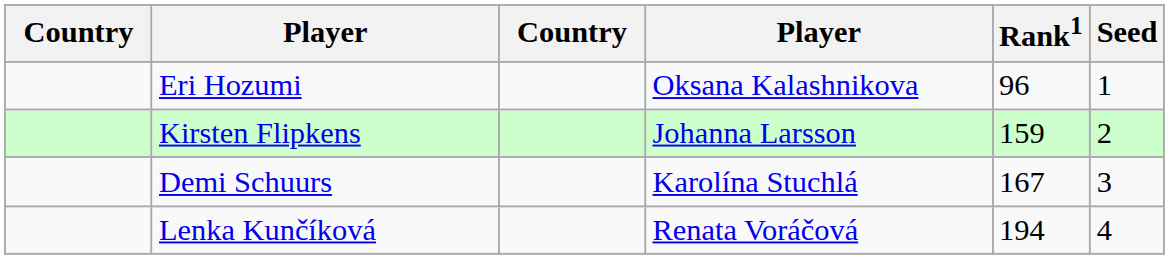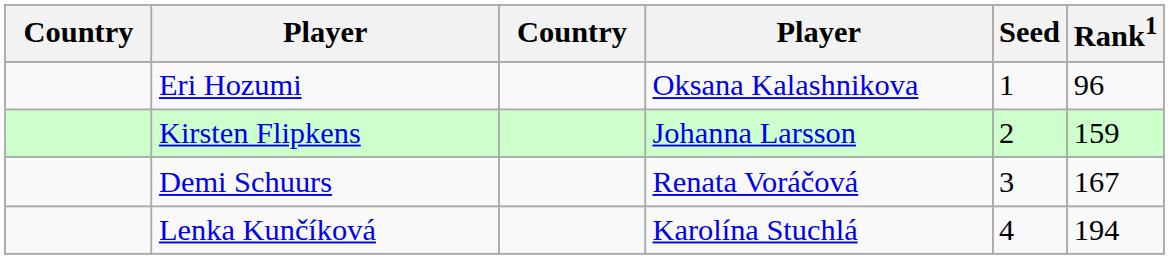 <table class="sortable wikitable">
 <tr>
 <th width="70">Country</th>
 <th width="175">Player</th>
 <th width="70">Country</th>
 <th width="175">Player</th>
+<th>Seed</th>
 <th>Rank<sup>1</sup></th>
-<th>Seed</th>
 </tr>
 <tr>
 <td></td>
 <td><a href='#'>Eri Hozumi</a></td>
 <td></td>
 <td><a href='#'>Oksana Kalashnikova</a></td>
+<td>1</td>
 <td>96</td>
-<td>1</td>
 </tr>
 <tr style="background:#cfc;">
 <td></td>
 <td><a href='#'>Kirsten Flipkens</a></td>
 <td></td>
 <td><a href='#'>Johanna Larsson</a></td>
+<td>2</td>
 <td>159</td>
-<td>2</td>
 </tr>
 <tr>
 <td></td>
 <td><a href='#'>Demi Schuurs</a></td>
 <td></td>
-<td><a href='#'>Karolína Stuchlá</a></td>
+<td><a href='#'>Renata Voráčová</a></td>
+<td>3</td>
 <td>167</td>
-<td>3</td>
 </tr>
 <tr>
 <td></td>
 <td><a href='#'>Lenka Kunčíková</a></td>
 <td></td>
-<td><a href='#'>Renata Voráčová</a></td>
+<td><a href='#'>Karolína Stuchlá</a></td>
+<td>4</td>
 <td>194</td>
-<td>4</td>
 </tr>
 </table>
